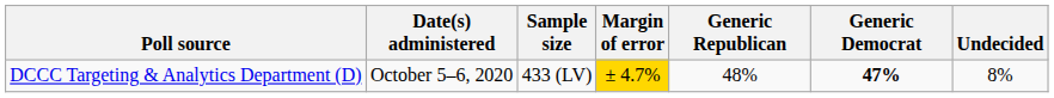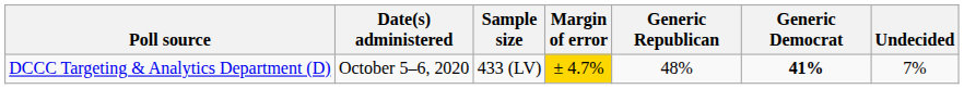 <table class="wikitable" style="font-size:90%;text-align:center;">
 <tr valign=bottom>
 <th>Poll source</th>
 <th>Date(s)<br>administered</th>
 <th>Sample<br>size</th>
 <th>Margin<br>of error</th>
 <th style="width:100px;">Generic<br>Republican</th>
 <th style="width:100px;">Generic<br>Democrat</th>
 <th>Undecided</th>
 </tr>
 <tr>
 <td style="text-align:left;"><a href='#'>DCCC Targeting & Analytics Department (D)</a></td>
 <td>October 5–6, 2020</td>
 <td>433 (LV)</td>
 <td style="background: gold;">± 4.7%</td>
 <td>48%</td>
-<td><strong>47%</strong></td>
-<td>8%</td>
+<td><strong>41%</strong></td>
+<td>7%</td>
 </tr>
 </table>
